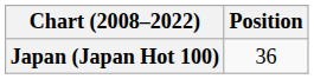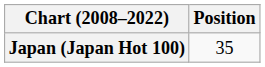 <table class="wikitable plainrowheaders" style="text-align:center">
 <tr>
 <th scope="col">Chart (2008–2022)</th>
 <th scope="col">Position</th>
 </tr>
 <tr>
 <th scope="row">Japan (Japan Hot 100)</th>
-<td>36</td>
+<td>35</td>
 </tr>
 </table>
